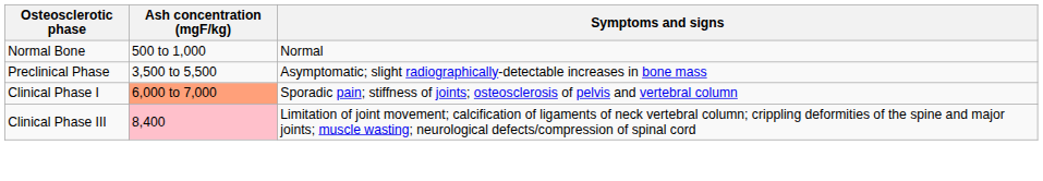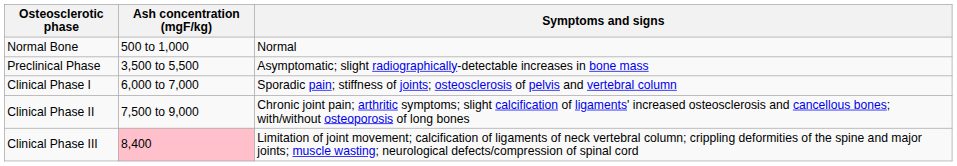 <table class="wikitable">
 <tr>
 <th>Osteosclerotic phase</th>
 <th>Ash concentration (mgF/kg)</th>
 <th>Symptoms and signs</th>
 </tr>
 <tr>
 <td>Normal Bone</td>
 <td>500 to 1,000</td>
 <td>Normal</td>
 </tr>
 <tr>
 <td>Preclinical Phase</td>
 <td>3,500 to 5,500</td>
 <td>Asymptomatic; slight <a href='#'>radiographically</a>-detectable increases in <a href='#'>bone mass</a></td>
 </tr>
 <tr>
 <td>Clinical Phase I</td>
-<td style="background: lightsalmon;">6,000 to 7,000</td>
+<td>6,000 to 7,000</td>
 <td>Sporadic <a href='#'>pain</a>; stiffness of <a href='#'>joints</a>; <a href='#'>osteosclerosis</a> of <a href='#'>pelvis</a> and <a href='#'>vertebral column</a></td>
+</tr>
+<tr>
+<td>Clinical Phase II</td>
+<td>7,500 to 9,000</td>
+<td>Chronic joint pain; <a href='#'>arthritic</a> symptoms; slight <a href='#'>calcification</a> of <a href='#'>ligaments</a>' increased osteosclerosis and <a href='#'>cancellous bones</a>; with/without <a href='#'>osteoporosis</a> of long bones</td>
 </tr>
 <tr>
 <td>Clinical Phase III</td>
 <td style="background: pink;">8,400</td>
 <td>Limitation of joint movement; calcification of ligaments of neck vertebral column; crippling deformities of the spine and major joints; <a href='#'>muscle wasting</a>; neurological defects/compression of spinal cord</td>
 </tr>
 </table>
